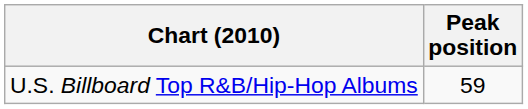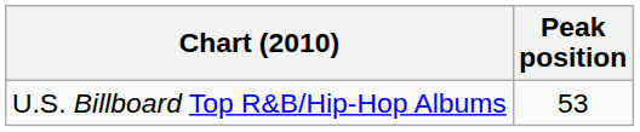 <table class="wikitable">
 <tr>
 <th>Chart (2010)</th>
 <th>Peak<br>position</th>
 </tr>
 <tr>
 <td>U.S. <em>Billboard</em> <a href='#'>Top R&B/Hip-Hop Albums</a></td>
-<td style="text-align:center;">59</td>
+<td style="text-align:center;">53</td>
 </tr>
 </table>
